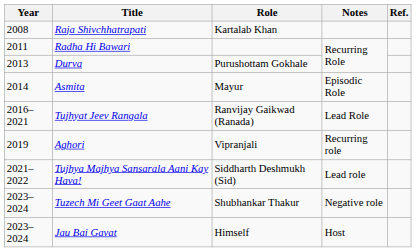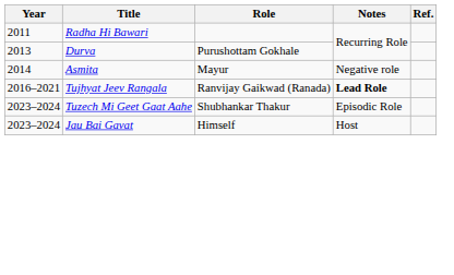 <table class="wikitable">
 <tr>
 <th>Year</th>
 <th>Title</th>
 <th>Role</th>
 <th>Notes</th>
 <th>Ref.</th>
-</tr>
-<tr>
-<td>2008</td>
-<td><em><a href='#'>Raja Shivchhatrapati</a></em></td>
-<td>Kartalab Khan</td>
-<td></td>
-<td></td>
 </tr>
 <tr>
 <td>2011</td>
 <td><em><a href='#'>Radha Hi Bawari</a></em></td>
 <td></td>
 <td rowspan="2">Recurring Role</td>
 <td></td>
 </tr>
 <tr>
 <td>2013</td>
 <td><em><a href='#'>Durva</a></em></td>
 <td>Purushottam Gokhale</td>
 <td></td>
 </tr>
 <tr>
 <td>2014</td>
 <td><em><a href='#'>Asmita</a></em></td>
 <td>Mayur</td>
-<td>Episodic Role</td>
+<td>Negative role</td>
 <td></td>
 </tr>
 <tr>
 <td>2016–2021</td>
 <td><em><a href='#'>Tujhyat Jeev Rangala</a></em></td>
 <td>Ranvijay Gaikwad (Ranada)</td>
-<td>Lead Role</td>
-<td></td>
-</tr>
-<tr>
-<td>2019</td>
-<td><em><a href='#'>Aghori</a></em></td>
-<td>Vipranjali</td>
-<td>Recurring role</td>
-<td></td>
-</tr>
-<tr>
-<td>2021–2022</td>
-<td><em><a href='#'>Tujhya Majhya Sansarala Aani Kay Hava!</a></em></td>
-<td>Siddharth Deshmukh (Sid)</td>
-<td>Lead role</td>
+<td><strong>Lead Role</strong></td>
 <td></td>
 </tr>
 <tr>
 <td>2023–2024</td>
 <td><em><a href='#'>Tuzech Mi Geet Gaat Aahe</a></em></td>
 <td>Shubhankar Thakur</td>
-<td>Negative role</td>
+<td>Episodic Role</td>
 <td></td>
 </tr>
 <tr>
 <td>2023–2024</td>
 <td><em><a href='#'>Jau Bai Gavat</a></em></td>
 <td>Himself</td>
 <td>Host</td>
 <td></td>
 </tr>
 </table>
